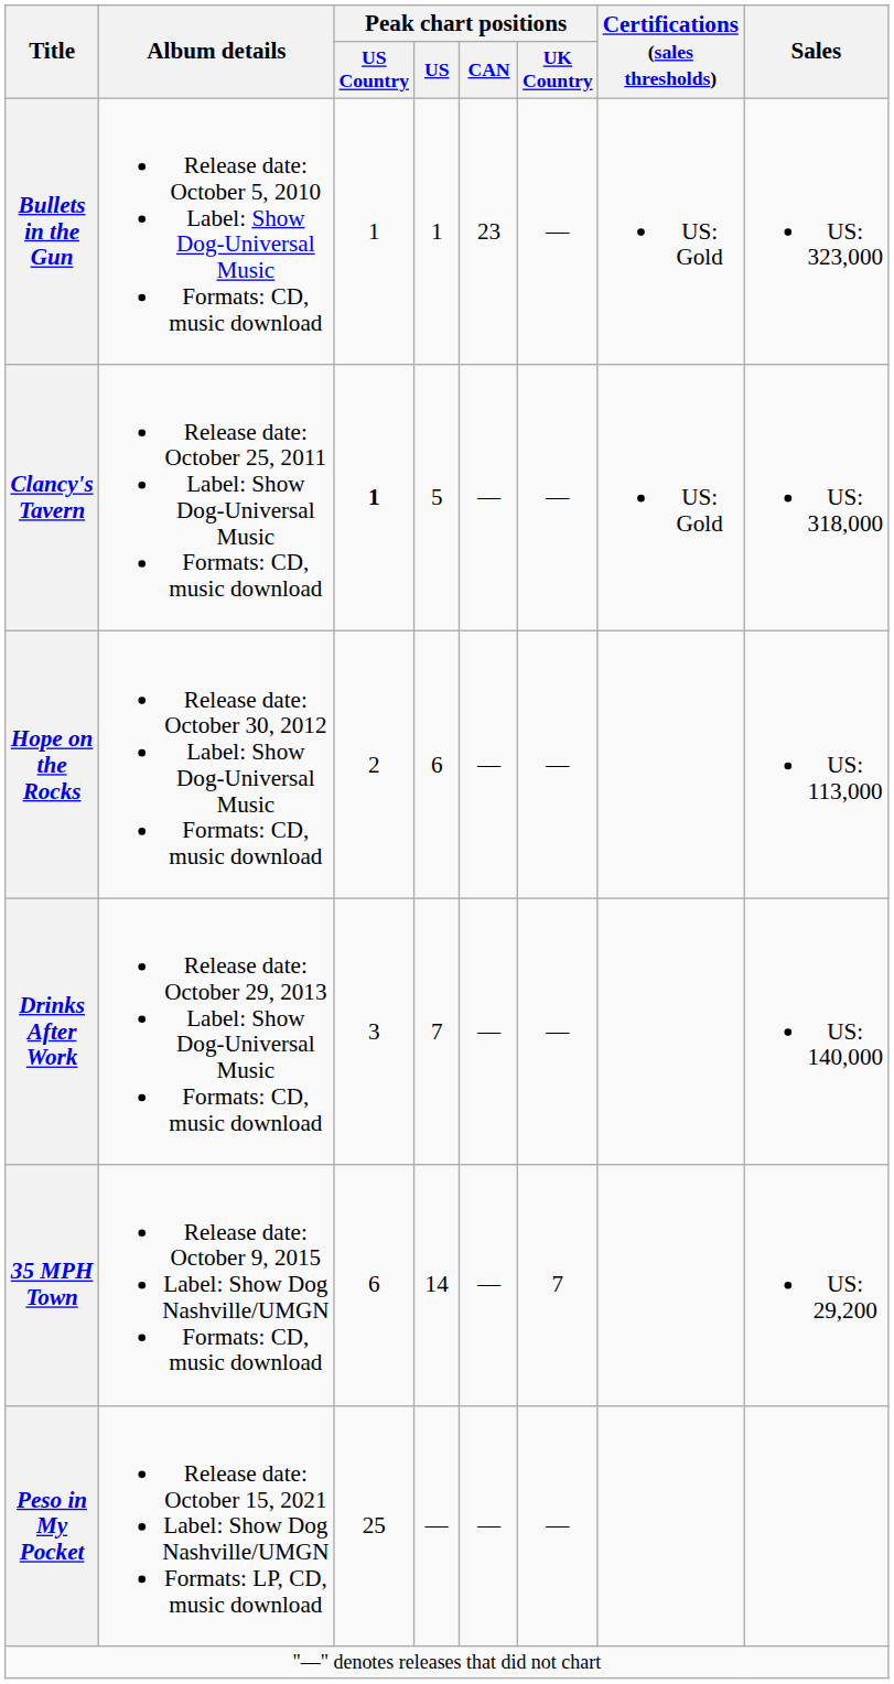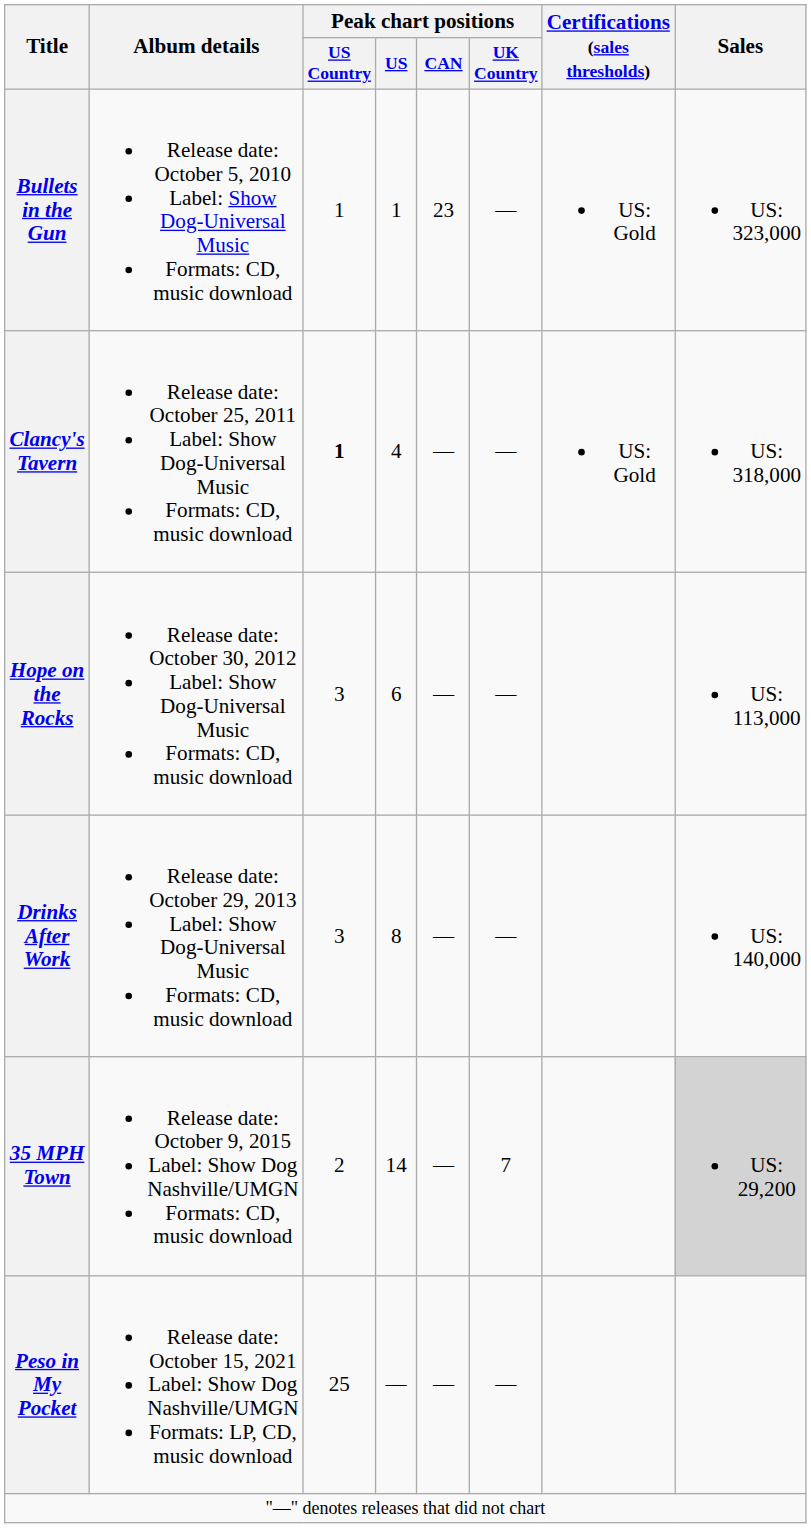 <table class="wikitable plainrowheaders" style="text-align:center;">
 <tr>
 <th scope="col" rowspan="2">Title</th>
 <th scope="col" rowspan="2">Album details</th>
 <th scope="col" colspan="4">Peak chart positions</th>
 <th scope="col" rowspan="2"><a href='#'>Certifications</a><br><small>(<a href='#'>sales thresholds</a>)</small></th>
 <th scope="col" rowspan="2">Sales</th>
 </tr>
 <tr style="font-size:smaller;">
 <th width="45"><a href='#'>US Country</a><br></th>
 <th width="45"><a href='#'>US</a><br></th>
 <th width="45"><a href='#'>CAN</a><br></th>
 <th width="45"><a href='#'>UK Country</a></th>
 </tr>
 <tr>
 <th scope="row"><em><a href='#'>Bullets in the Gun</a></em></th>
 <td><br><ul><li>Release date: October 5, 2010</li><li>Label: <a href='#'>Show Dog-Universal Music</a></li><li>Formats: CD, music download</li></ul></td>
 <td>1</td>
 <td>1</td>
 <td>23</td>
 <td>—</td>
 <td><br><ul><li>US: Gold</li></ul></td>
 <td><br><ul><li>US: 323,000</li></ul></td>
 </tr>
 <tr>
 <th scope="row"><em><a href='#'>Clancy's Tavern</a></em></th>
 <td><br><ul><li>Release date: October 25, 2011</li><li>Label: Show Dog-Universal Music</li><li>Formats: CD, music download</li></ul></td>
 <td><strong>1</strong></td>
-<td>5</td>
+<td>4</td>
 <td>—</td>
 <td>—</td>
 <td><br><ul><li>US: Gold</li></ul></td>
 <td><br><ul><li>US: 318,000</li></ul></td>
 </tr>
 <tr>
 <th scope="row"><em><a href='#'>Hope on the Rocks</a></em></th>
 <td><br><ul><li>Release date: October 30, 2012</li><li>Label: Show Dog-Universal Music</li><li>Formats: CD, music download</li></ul></td>
-<td>2</td>
+<td>3</td>
 <td>6</td>
 <td>—</td>
 <td>—</td>
 <td></td>
 <td><br><ul><li>US: 113,000</li></ul></td>
 </tr>
 <tr>
 <th scope="row"><em><a href='#'>Drinks After Work</a></em></th>
 <td><br><ul><li>Release date: October 29, 2013</li><li>Label: Show Dog-Universal Music</li><li>Formats: CD, music download</li></ul></td>
 <td>3</td>
-<td>7</td>
+<td>8</td>
 <td>—</td>
 <td>—</td>
 <td></td>
 <td><br><ul><li>US: 140,000</li></ul></td>
 </tr>
 <tr>
 <th scope="row"><em><a href='#'>35 MPH Town</a></em></th>
 <td><br><ul><li>Release date: October 9, 2015</li><li>Label: Show Dog Nashville/UMGN</li><li>Formats: CD, music download</li></ul></td>
-<td>6</td>
+<td>2</td>
 <td>14</td>
 <td>—</td>
 <td>7</td>
 <td></td>
-<td><br><ul><li>US: 29,200</li></ul></td>
+<td style="background: lightgrey;"><br><ul><li>US: 29,200</li></ul></td>
 </tr>
 <tr>
 <th scope="row"><em><a href='#'>Peso in My Pocket</a></em></th>
 <td><br><ul><li>Release date: October 15, 2021</li><li>Label: Show Dog Nashville/UMGN</li><li>Formats: LP, CD, music download</li></ul></td>
 <td>25</td>
 <td>—</td>
 <td>—</td>
 <td>—</td>
 <td></td>
 <td></td>
 </tr>
 <tr>
 <td colspan="10" style="font-size:85%">"—" denotes releases that did not chart</td>
 </tr>
 </table>
